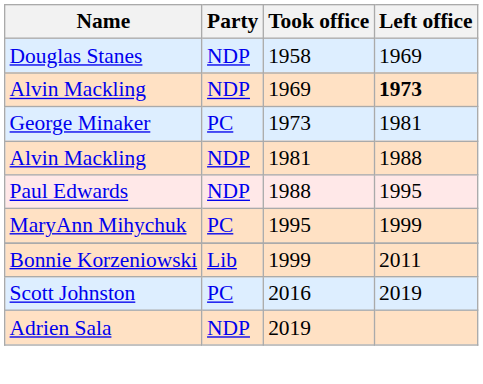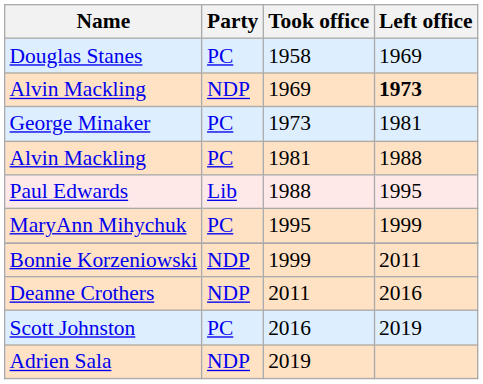 <table class="wikitable">
 <tr>
 <th>Name</th>
 <th>Party</th>
 <th>Took office</th>
 <th>Left office</th>
 </tr>
 <tr bgcolor=#DDEEFF>
 <td><a href='#'>Douglas Stanes</a></td>
-<td><a href='#'>NDP</a></td>
+<td><a href='#'>PC</a></td>
 <td>1958</td>
 <td>1969</td>
 </tr>
 <tr bgcolor=#FFE1C4>
 <td><a href='#'>Alvin Mackling</a></td>
 <td><a href='#'>NDP</a></td>
 <td>1969</td>
 <td><strong>1973</strong></td>
 </tr>
 <tr bgcolor=#DDEEFF>
 <td><a href='#'>George Minaker</a></td>
 <td><a href='#'>PC</a></td>
 <td>1973</td>
 <td>1981</td>
 </tr>
 <tr bgcolor=#FFE1C4>
 <td><a href='#'>Alvin Mackling</a></td>
-<td><a href='#'>NDP</a></td>
+<td><a href='#'>PC</a></td>
 <td>1981</td>
 <td>1988</td>
 </tr>
 <tr bgcolor=#FFE8E8>
 <td><a href='#'>Paul Edwards</a></td>
-<td><a href='#'>NDP</a></td>
+<td><a href='#'>Lib</a></td>
 <td>1988</td>
 <td>1995</td>
 </tr>
 <tr bgcolor=#FFE1C4>
 <td><a href='#'>MaryAnn Mihychuk</a></td>
 <td><a href='#'>PC</a></td>
 <td>1995</td>
 <td>1999</td>
 </tr>
 <tr>
 </tr>
 <tr bgcolor=#FFE1C4>
 <td><a href='#'>Bonnie Korzeniowski</a></td>
-<td><a href='#'>Lib</a></td>
+<td><a href='#'>NDP</a></td>
 <td>1999</td>
 <td>2011</td>
+</tr>
+<tr bgcolor=#FFE1C4>
+<td><a href='#'>Deanne Crothers</a></td>
+<td><a href='#'>NDP</a></td>
+<td>2011</td>
+<td>2016</td>
 </tr>
 <tr bgcolor=#DDEEFF>
 <td><a href='#'>Scott Johnston</a></td>
 <td><a href='#'>PC</a></td>
 <td>2016</td>
 <td>2019</td>
 </tr>
 <tr bgcolor=#FFE1C4>
 <td><a href='#'>Adrien Sala</a></td>
 <td><a href='#'>NDP</a></td>
 <td>2019</td>
 <td></td>
 </tr>
 </table>
